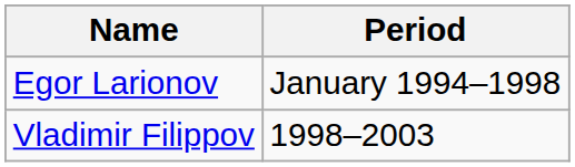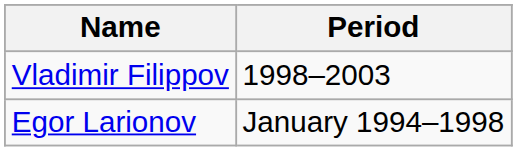 <table class="wikitable">
 <tr>
 <th>Name</th>
 <th>Period</th>
 </tr>
 <tr>
+<td><a href='#'>Vladimir Filippov</a></td>
+<td>1998–2003</td>
+</tr>
+<tr>
 <td><a href='#'>Egor Larionov</a></td>
 <td>January 1994–1998</td>
 </tr>
-<tr>
-<td><a href='#'>Vladimir Filippov</a></td>
-<td>1998–2003</td>
-</tr>
 </table>
